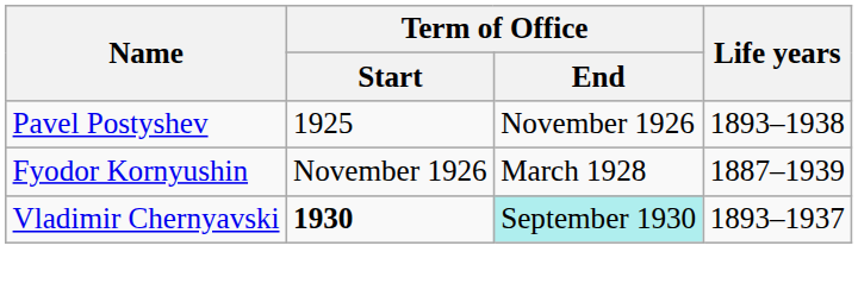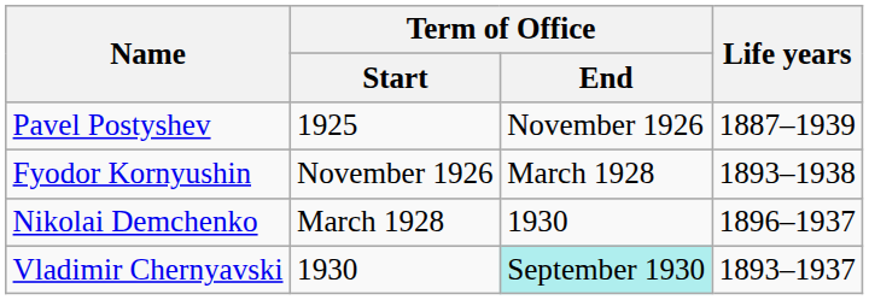 <table class="wikitable">
 <tr>
 <th rowspan="2">Name</th>
 <th colspan="2">Term of Office</th>
 <th rowspan="2">Life years</th>
 </tr>
 <tr>
 <th>Start</th>
 <th>End</th>
 </tr>
 <tr>
 <td><a href='#'>Pavel Postyshev</a></td>
 <td>1925</td>
 <td>November 1926</td>
-<td>1893–1938</td>
+<td>1887–1939</td>
 </tr>
 <tr>
 <td><a href='#'>Fyodor Kornyushin</a></td>
 <td>November 1926</td>
 <td>March 1928</td>
-<td>1887–1939</td>
+<td>1893–1938</td>
+</tr>
+<tr>
+<td><a href='#'>Nikolai Demchenko</a></td>
+<td>March 1928</td>
+<td>1930</td>
+<td>1896–1937</td>
 </tr>
 <tr>
 <td><a href='#'>Vladimir Chernyavski</a></td>
-<td><strong>1930</strong></td>
+<td>1930</td>
 <td style="background: paleturquoise;">September 1930</td>
 <td>1893–1937</td>
 </tr>
 </table>
